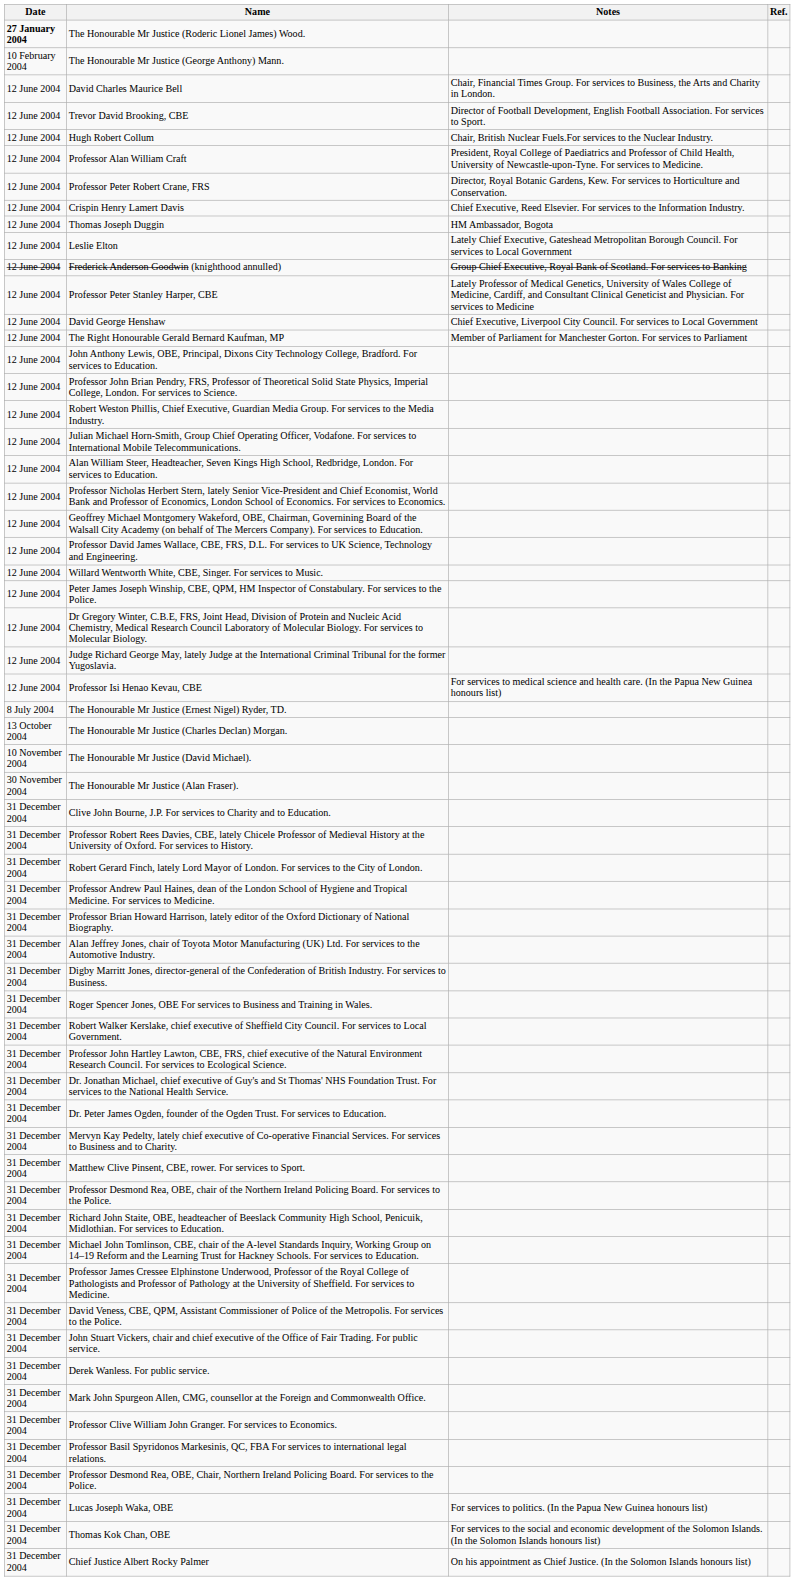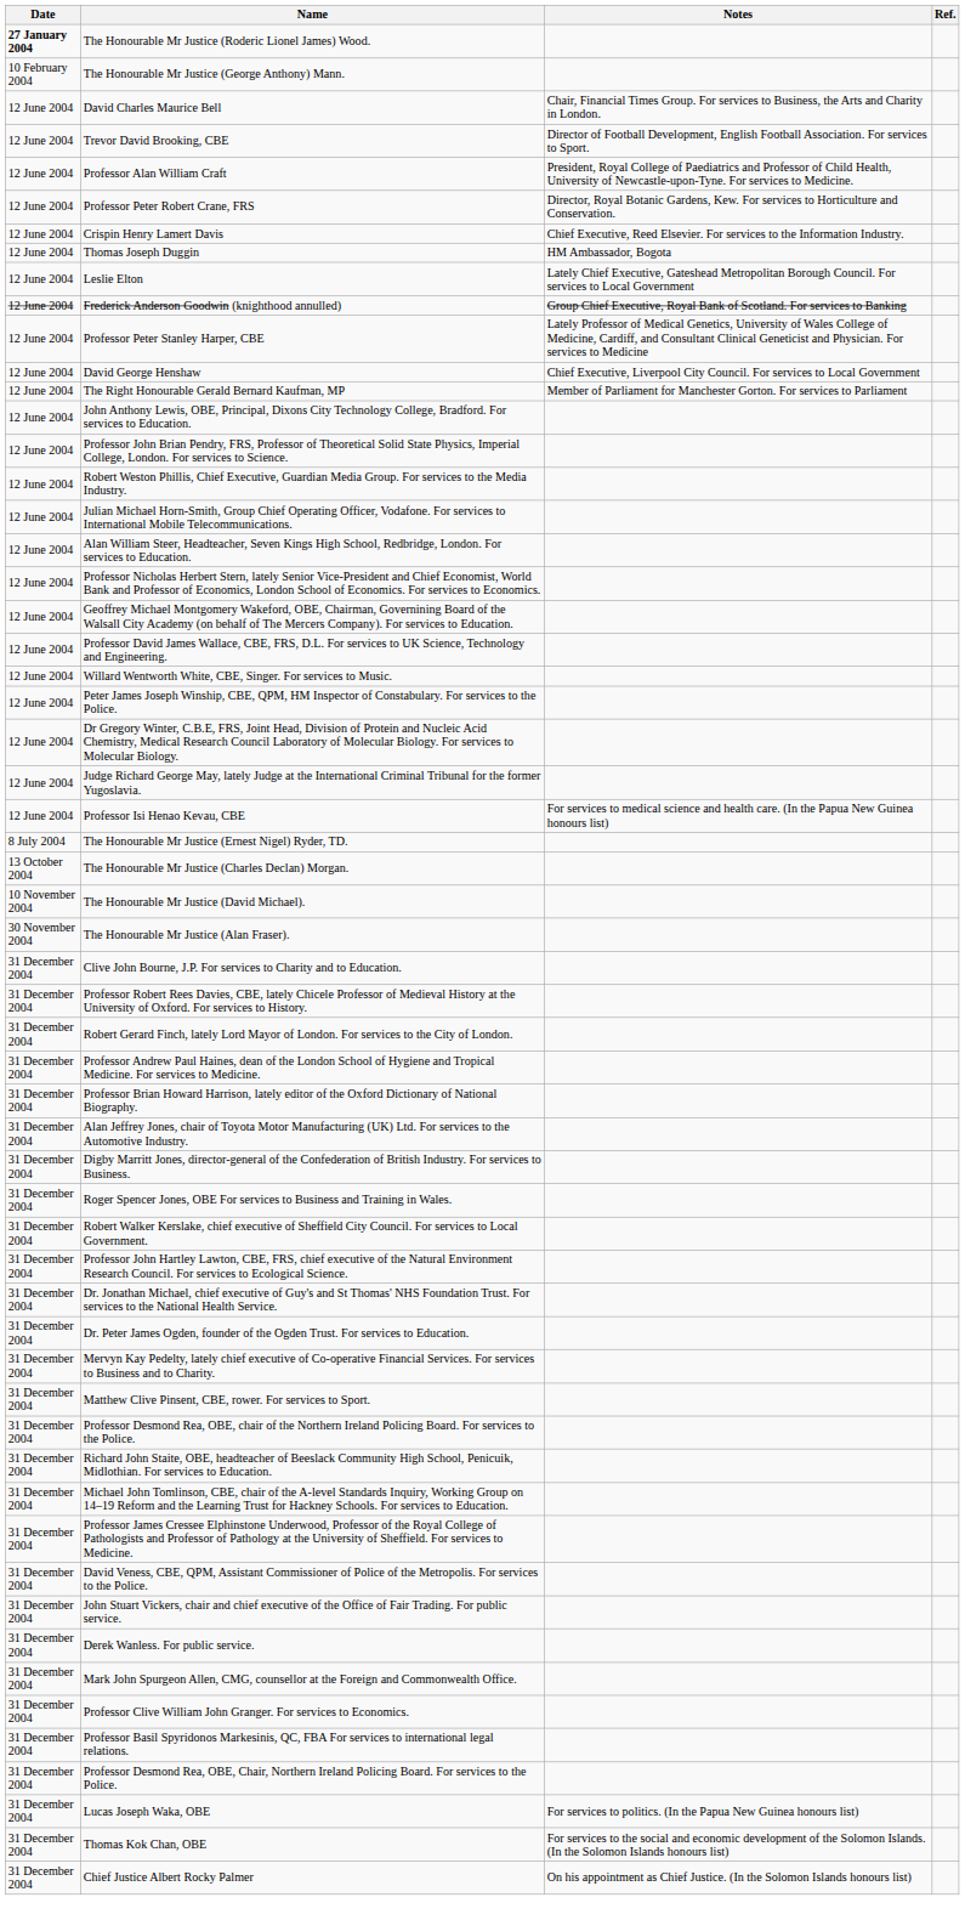 <table class="wikitable">
 <tr>
 <th>Date</th>
 <th>Name</th>
 <th>Notes</th>
 <th>Ref.</th>
 </tr>
 <tr>
 <td><strong>27 January 2004</strong></td>
 <td>The Honourable Mr Justice (Roderic Lionel James) Wood.</td>
 <td></td>
 <td></td>
 </tr>
 <tr>
 <td>10 February 2004</td>
 <td>The Honourable Mr Justice (George Anthony) Mann.</td>
 <td></td>
 <td></td>
 </tr>
 <tr>
 <td>12 June 2004</td>
 <td>David Charles Maurice Bell</td>
 <td>Chair, Financial Times Group. For services to Business, the Arts and Charity in London.</td>
 <td></td>
 </tr>
 <tr>
 <td>12 June 2004</td>
 <td>Trevor David Brooking, CBE</td>
 <td>Director of Football Development, English Football Association. For services to Sport.</td>
-<td></td>
-</tr>
-<tr>
-<td>12 June 2004</td>
-<td>Hugh Robert Collum</td>
-<td>Chair, British Nuclear Fuels.For services to the Nuclear Industry.</td>
 <td></td>
 </tr>
 <tr>
 <td>12 June 2004</td>
 <td>Professor Alan William Craft</td>
 <td>President, Royal College of Paediatrics and Professor of Child Health, University of Newcastle-upon-Tyne. For services to Medicine.</td>
 <td></td>
 </tr>
 <tr>
 <td>12 June 2004</td>
 <td>Professor Peter Robert Crane, FRS</td>
 <td>Director, Royal Botanic Gardens, Kew. For services to Horticulture and Conservation.</td>
 <td></td>
 </tr>
 <tr>
 <td>12 June 2004</td>
 <td>Crispin Henry Lamert Davis</td>
 <td>Chief Executive, Reed Elsevier. For services to the Information Industry.</td>
 <td></td>
 </tr>
 <tr>
 <td>12 June 2004</td>
 <td>Thomas Joseph Duggin</td>
 <td>HM Ambassador, Bogota</td>
 <td></td>
 </tr>
 <tr>
 <td>12 June 2004</td>
 <td>Leslie Elton</td>
 <td>Lately Chief Executive, Gateshead Metropolitan Borough Council. For services to Local Government</td>
 <td></td>
 </tr>
 <tr>
 <td><del>12 June 2004</del></td>
 <td><del>Frederick Anderson Goodwin</del> (knighthood annulled)</td>
 <td><del>Group Chief Executive, Royal Bank of Scotland. For services to Banking</del></td>
 <td><del></del></td>
 </tr>
 <tr>
 <td>12 June 2004</td>
 <td>Professor Peter Stanley Harper, CBE</td>
 <td>Lately Professor of Medical Genetics, University of Wales College of Medicine, Cardiff, and Consultant Clinical Geneticist and Physician. For services to Medicine</td>
 <td></td>
 </tr>
 <tr>
 <td>12 June 2004</td>
 <td>David George Henshaw</td>
 <td>Chief Executive, Liverpool City Council. For services to Local Government</td>
 <td></td>
 </tr>
 <tr>
 <td>12 June 2004</td>
 <td>The Right Honourable Gerald Bernard Kaufman, MP</td>
 <td>Member of Parliament for Manchester Gorton. For services to Parliament</td>
 <td></td>
 </tr>
 <tr>
 <td>12 June 2004</td>
 <td>John Anthony Lewis, OBE, Principal, Dixons City Technology College, Bradford. For services to Education.</td>
 <td></td>
 <td></td>
 </tr>
 <tr>
 <td>12 June 2004</td>
 <td>Professor John Brian Pendry, FRS, Professor of Theoretical Solid State Physics, Imperial College, London. For services to Science.</td>
 <td></td>
 <td></td>
 </tr>
 <tr>
 <td>12 June 2004</td>
 <td>Robert Weston Phillis, Chief Executive, Guardian Media Group. For services to the Media Industry.</td>
 <td></td>
 <td></td>
 </tr>
 <tr>
 <td>12 June 2004</td>
 <td>Julian Michael Horn-Smith, Group Chief Operating Officer, Vodafone. For services to International Mobile Telecommunications.</td>
 <td></td>
 <td></td>
 </tr>
 <tr>
 <td>12 June 2004</td>
 <td>Alan William Steer, Headteacher, Seven Kings High School, Redbridge, London. For services to Education.</td>
 <td></td>
 <td></td>
 </tr>
 <tr>
 <td>12 June 2004</td>
 <td>Professor Nicholas Herbert Stern, lately Senior Vice-President and Chief Economist, World Bank and Professor of Economics, London School of Economics. For services to Economics.</td>
 <td></td>
 <td></td>
 </tr>
 <tr>
 <td>12 June 2004</td>
 <td>Geoffrey Michael Montgomery Wakeford, OBE, Chairman, Governining Board of the Walsall City Academy (on behalf of The Mercers Company). For services to Education.</td>
 <td></td>
 <td></td>
 </tr>
 <tr>
 <td>12 June 2004</td>
 <td>Professor David James Wallace, CBE, FRS, D.L. For services to UK Science, Technology and Engineering.</td>
 <td></td>
 <td></td>
 </tr>
 <tr>
 <td>12 June 2004</td>
 <td>Willard Wentworth White, CBE, Singer. For services to Music.</td>
 <td></td>
 <td></td>
 </tr>
 <tr>
 <td>12 June 2004</td>
 <td>Peter James Joseph Winship, CBE, QPM, HM Inspector of Constabulary. For services to the Police.</td>
 <td></td>
 <td></td>
 </tr>
 <tr>
 <td>12 June 2004</td>
 <td>Dr Gregory Winter, C.B.E, FRS, Joint Head, Division of Protein and Nucleic Acid Chemistry, Medical Research Council Laboratory of Molecular Biology. For services to Molecular Biology.</td>
 <td></td>
 <td></td>
 </tr>
 <tr>
 <td>12 June 2004</td>
 <td>Judge Richard George May, lately Judge at the International Criminal Tribunal for the former Yugoslavia.</td>
 <td></td>
 <td></td>
 </tr>
 <tr>
 <td>12 June 2004</td>
 <td>Professor Isi Henao Kevau, CBE</td>
 <td>For services to medical science and health care. (In the Papua New Guinea honours list)</td>
 <td></td>
 </tr>
 <tr>
 <td>8 July 2004</td>
 <td>The Honourable Mr Justice (Ernest Nigel) Ryder, TD.</td>
 <td></td>
 <td></td>
 </tr>
 <tr>
 <td>13 October 2004</td>
 <td>The Honourable Mr Justice (Charles Declan) Morgan.</td>
 <td></td>
 <td></td>
 </tr>
 <tr>
 <td>10 November 2004</td>
 <td>The Honourable Mr Justice (David Michael).</td>
 <td></td>
 <td></td>
 </tr>
 <tr>
 <td>30 November 2004</td>
 <td>The Honourable Mr Justice (Alan Fraser).</td>
 <td></td>
 <td></td>
 </tr>
 <tr>
 <td>31 December 2004</td>
 <td>Clive John Bourne, J.P. For services to Charity and to Education.</td>
 <td></td>
 <td></td>
 </tr>
 <tr>
 <td>31 December 2004</td>
 <td>Professor Robert Rees Davies, CBE, lately Chicele Professor of Medieval History at the University of Oxford. For services to History.</td>
 <td></td>
 <td></td>
 </tr>
 <tr>
 <td>31 December 2004</td>
 <td>Robert Gerard Finch, lately Lord Mayor of London. For services to the City of London.</td>
 <td></td>
 <td></td>
 </tr>
 <tr>
 <td>31 December 2004</td>
 <td>Professor Andrew Paul Haines, dean of the London School of Hygiene and Tropical Medicine. For services to Medicine.</td>
 <td></td>
 <td></td>
 </tr>
 <tr>
 <td>31 December 2004</td>
 <td>Professor Brian Howard Harrison, lately editor of the Oxford Dictionary of National Biography.</td>
 <td></td>
 <td></td>
 </tr>
 <tr>
 <td>31 December 2004</td>
 <td>Alan Jeffrey Jones, chair of Toyota Motor Manufacturing (UK) Ltd. For services to the Automotive Industry.</td>
 <td></td>
 <td></td>
 </tr>
 <tr>
 <td>31 December 2004</td>
 <td>Digby Marritt Jones, director-general of the Confederation of British Industry. For services to Business.</td>
 <td></td>
 <td></td>
 </tr>
 <tr>
 <td>31 December 2004</td>
 <td>Roger Spencer Jones, OBE For services to Business and Training in Wales.</td>
 <td></td>
 <td></td>
 </tr>
 <tr>
 <td>31 December 2004</td>
 <td>Robert Walker Kerslake, chief executive of Sheffield City Council. For services to Local Government.</td>
 <td></td>
 <td></td>
 </tr>
 <tr>
 <td>31 December 2004</td>
 <td>Professor John Hartley Lawton, CBE, FRS, chief executive of the Natural Environment Research Council. For services to Ecological Science.</td>
 <td></td>
 <td></td>
 </tr>
 <tr>
 <td>31 December 2004</td>
 <td>Dr. Jonathan Michael, chief executive of Guy's and St Thomas' NHS Foundation Trust. For services to the National Health Service.</td>
 <td></td>
 <td></td>
 </tr>
 <tr>
 <td>31 December 2004</td>
 <td>Dr. Peter James Ogden, founder of the Ogden Trust. For services to Education.</td>
 <td></td>
 <td></td>
 </tr>
 <tr>
 <td>31 December 2004</td>
 <td>Mervyn Kay Pedelty, lately chief executive of Co-operative Financial Services. For services to Business and to Charity.</td>
 <td></td>
 <td></td>
 </tr>
 <tr>
 <td>31 December 2004</td>
 <td>Matthew Clive Pinsent, CBE, rower. For services to Sport.</td>
 <td></td>
 <td></td>
 </tr>
 <tr>
 <td>31 December 2004</td>
 <td>Professor Desmond Rea, OBE, chair of the Northern Ireland Policing Board. For services to the Police.</td>
 <td></td>
 <td></td>
 </tr>
 <tr>
 <td>31 December 2004</td>
 <td>Richard John Staite, OBE, headteacher of Beeslack Community High School, Penicuik, Midlothian. For services to Education.</td>
 <td></td>
 <td></td>
 </tr>
 <tr>
 <td>31 December 2004</td>
 <td>Michael John Tomlinson, CBE, chair of the A-level Standards Inquiry, Working Group on 14–19 Reform and the Learning Trust for Hackney Schools. For services to Education.</td>
 <td></td>
 <td></td>
 </tr>
 <tr>
 <td>31 December 2004</td>
 <td>Professor James Cressee Elphinstone Underwood, Professor of the Royal College of Pathologists and Professor of Pathology at the University of Sheffield. For services to Medicine.</td>
 <td></td>
 <td></td>
 </tr>
 <tr>
 <td>31 December 2004</td>
 <td>David Veness, CBE, QPM, Assistant Commissioner of Police of the Metropolis. For services to the Police.</td>
 <td></td>
 <td></td>
 </tr>
 <tr>
 <td>31 December 2004</td>
 <td>John Stuart Vickers, chair and chief executive of the Office of Fair Trading. For public service.</td>
 <td></td>
 <td></td>
 </tr>
 <tr>
 <td>31 December 2004</td>
 <td>Derek Wanless. For public service.</td>
 <td></td>
 <td></td>
 </tr>
 <tr>
 <td>31 December 2004</td>
 <td>Mark John Spurgeon Allen, CMG, counsellor at the Foreign and Commonwealth Office.</td>
 <td></td>
 <td></td>
 </tr>
 <tr>
 <td>31 December 2004</td>
 <td>Professor Clive William John Granger. For services to Economics.</td>
 <td></td>
 <td></td>
 </tr>
 <tr>
 <td>31 December 2004</td>
 <td>Professor Basil Spyridonos Markesinis, QC, FBA For services to international legal relations.</td>
 <td></td>
 <td></td>
 </tr>
 <tr>
 <td>31 December 2004</td>
 <td>Professor Desmond Rea, OBE, Chair, Northern Ireland Policing Board. For services to the Police.</td>
 <td></td>
 <td></td>
 </tr>
 <tr>
 <td>31 December 2004</td>
 <td>Lucas Joseph Waka, OBE</td>
 <td>For services to politics. (In the Papua New Guinea honours list)</td>
 <td></td>
 </tr>
 <tr>
 <td>31 December 2004</td>
 <td>Thomas Kok Chan, OBE</td>
 <td>For services to the social and economic development of the Solomon Islands. (In the Solomon Islands honours list)</td>
 <td></td>
 </tr>
 <tr>
 <td>31 December 2004</td>
 <td>Chief Justice Albert Rocky Palmer</td>
 <td>On his appointment as Chief Justice. (In the Solomon Islands honours list)</td>
 <td></td>
 </tr>
 </table>
